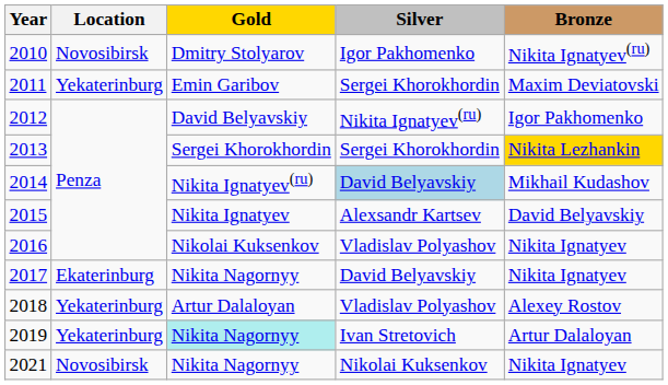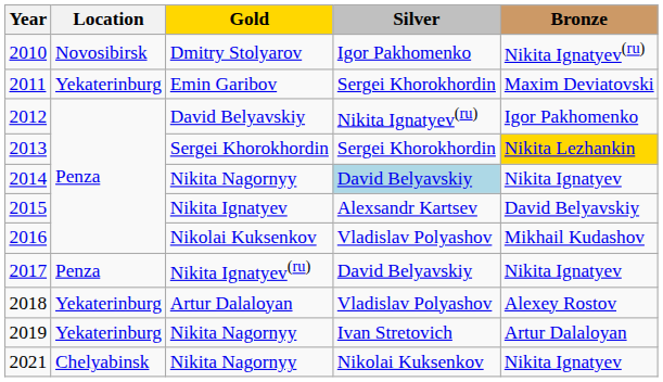 <table class="wikitable">
 <tr>
 <th>Year</th>
 <th>Location</th>
 <td align=center bgcolor=gold><strong>Gold</strong></td>
 <td align=center bgcolor=silver><strong>Silver</strong></td>
 <td align=center bgcolor=cc9966><strong>Bronze</strong></td>
 </tr>
 <tr>
 <td><a href='#'>2010</a></td>
 <td><a href='#'>Novosibirsk</a></td>
 <td><a href='#'>Dmitry Stolyarov</a></td>
 <td><a href='#'>Igor Pakhomenko</a></td>
 <td><a href='#'>Nikita Ignatyev</a><sup>(<a href='#'>ru</a>)</sup></td>
 </tr>
 <tr>
 <td><a href='#'>2011</a></td>
 <td><a href='#'>Yekaterinburg</a></td>
 <td><a href='#'>Emin Garibov</a></td>
 <td><a href='#'>Sergei Khorokhordin</a></td>
 <td><a href='#'>Maxim Deviatovski</a></td>
 </tr>
 <tr>
 <td><a href='#'>2012</a></td>
 <td rowspan="5"><a href='#'>Penza</a></td>
 <td><a href='#'>David Belyavskiy</a></td>
 <td><a href='#'>Nikita Ignatyev</a><sup>(<a href='#'>ru</a>)</sup></td>
 <td><a href='#'>Igor Pakhomenko</a></td>
 </tr>
 <tr>
 <td><a href='#'>2013</a></td>
 <td><a href='#'>Sergei Khorokhordin</a></td>
 <td><a href='#'>Sergei Khorokhordin</a></td>
 <td style="background: gold;"><a href='#'>Nikita Lezhankin</a></td>
 </tr>
 <tr>
 <td><a href='#'>2014</a></td>
-<td><a href='#'>Nikita Ignatyev</a><sup>(<a href='#'>ru</a>)</sup></td>
+<td><a href='#'>Nikita Nagornyy</a></td>
 <td style="background: lightblue;"><a href='#'>David Belyavskiy</a></td>
-<td><a href='#'>Mikhail Kudashov</a></td>
+<td><a href='#'>Nikita Ignatyev</a></td>
 </tr>
 <tr>
 <td><a href='#'>2015</a></td>
 <td><a href='#'>Nikita Ignatyev</a></td>
 <td><a href='#'>Alexsandr Kartsev</a></td>
 <td><a href='#'>David Belyavskiy</a></td>
 </tr>
 <tr>
 <td><a href='#'>2016</a></td>
 <td><a href='#'>Nikolai Kuksenkov</a></td>
 <td><a href='#'>Vladislav Polyashov</a></td>
-<td><a href='#'>Nikita Ignatyev</a></td>
+<td><a href='#'>Mikhail Kudashov</a></td>
 </tr>
 <tr>
 <td><a href='#'>2017</a></td>
-<td><a href='#'>Ekaterinburg</a></td>
-<td><a href='#'>Nikita Nagornyy</a></td>
+<td><a href='#'>Penza</a></td>
+<td><a href='#'>Nikita Ignatyev</a><sup>(<a href='#'>ru</a>)</sup></td>
 <td><a href='#'>David Belyavskiy</a></td>
 <td><a href='#'>Nikita Ignatyev</a></td>
 </tr>
 <tr>
 <td>2018</td>
 <td><a href='#'>Yekaterinburg</a></td>
 <td><a href='#'>Artur Dalaloyan</a></td>
 <td><a href='#'>Vladislav Polyashov</a></td>
 <td><a href='#'>Alexey Rostov</a></td>
 </tr>
 <tr>
 <td>2019</td>
 <td><a href='#'>Yekaterinburg</a></td>
-<td style="background: paleturquoise;"><a href='#'>Nikita Nagornyy</a></td>
+<td><a href='#'>Nikita Nagornyy</a></td>
 <td><a href='#'>Ivan Stretovich</a></td>
 <td><a href='#'>Artur Dalaloyan</a></td>
 </tr>
 <tr>
 <td>2021</td>
-<td><a href='#'>Novosibirsk</a></td>
+<td><a href='#'>Chelyabinsk</a></td>
 <td><a href='#'>Nikita Nagornyy</a></td>
 <td><a href='#'>Nikolai Kuksenkov</a></td>
 <td><a href='#'>Nikita Ignatyev</a></td>
 </tr>
 </table>
